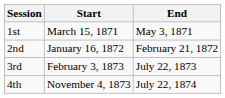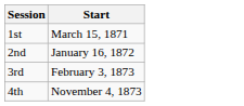 <table class="wikitable">
 <tr>
 <th>Session</th>
 <th>Start</th>
-<th>End</th>
 </tr>
 <tr>
 <td>1st</td>
 <td>March 15, 1871</td>
-<td>May 3, 1871</td>
 </tr>
 <tr>
 <td>2nd</td>
 <td>January 16, 1872</td>
-<td>February 21, 1872</td>
 </tr>
 <tr>
 <td>3rd</td>
 <td>February 3, 1873</td>
-<td>July 22, 1873</td>
 </tr>
 <tr>
 <td>4th</td>
 <td>November 4, 1873</td>
-<td>July 22, 1874</td>
 </tr>
 </table>
